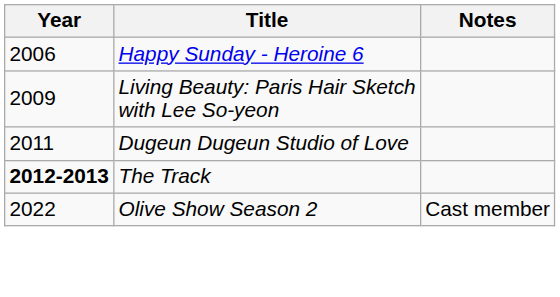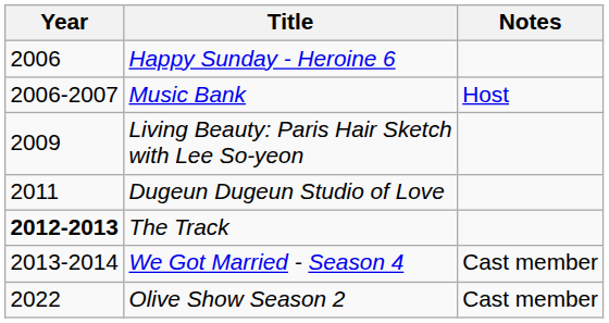 <table class="wikitable">
 <tr>
 <th>Year</th>
 <th>Title</th>
 <th>Notes</th>
 </tr>
 <tr>
 <td>2006</td>
 <td><em><a href='#'>Happy Sunday - Heroine 6</a></em></td>
 <td></td>
+</tr>
+<tr>
+<td>2006-2007</td>
+<td><em><a href='#'>Music Bank</a></em></td>
+<td><a href='#'>Host</a></td>
 </tr>
 <tr>
 <td>2009</td>
 <td><em>Living Beauty: Paris Hair Sketch <br> with Lee So-yeon</em></td>
 <td></td>
 </tr>
 <tr>
 <td>2011</td>
 <td><em>Dugeun Dugeun Studio of Love</em></td>
 <td></td>
 </tr>
 <tr>
 <td><strong>2012-2013</strong></td>
 <td><em>The Track</em></td>
 <td></td>
 </tr>
 <tr>
+<td>2013-2014</td>
+<td><em><a href='#'>We Got Married</a> - <a href='#'>Season 4</a></em></td>
+<td>Cast member</td>
+</tr>
+<tr>
 <td>2022</td>
 <td><em>Olive Show Season 2</em></td>
 <td>Cast member</td>
 </tr>
 </table>
